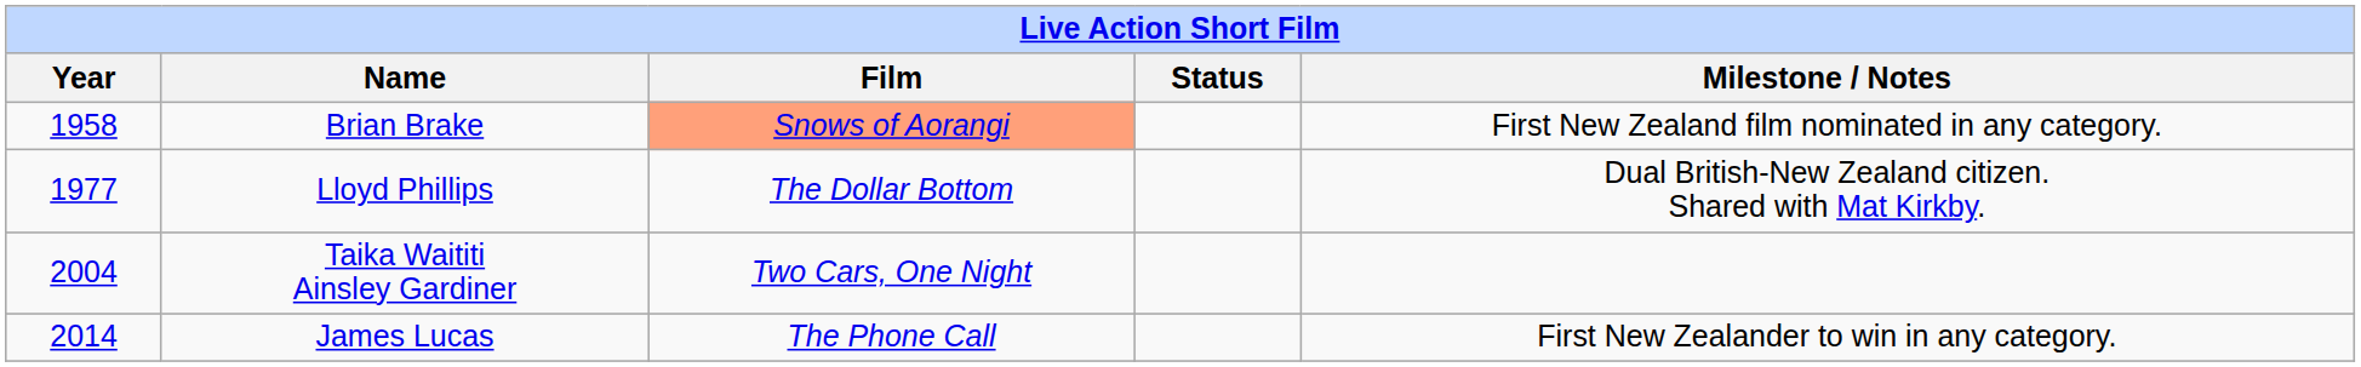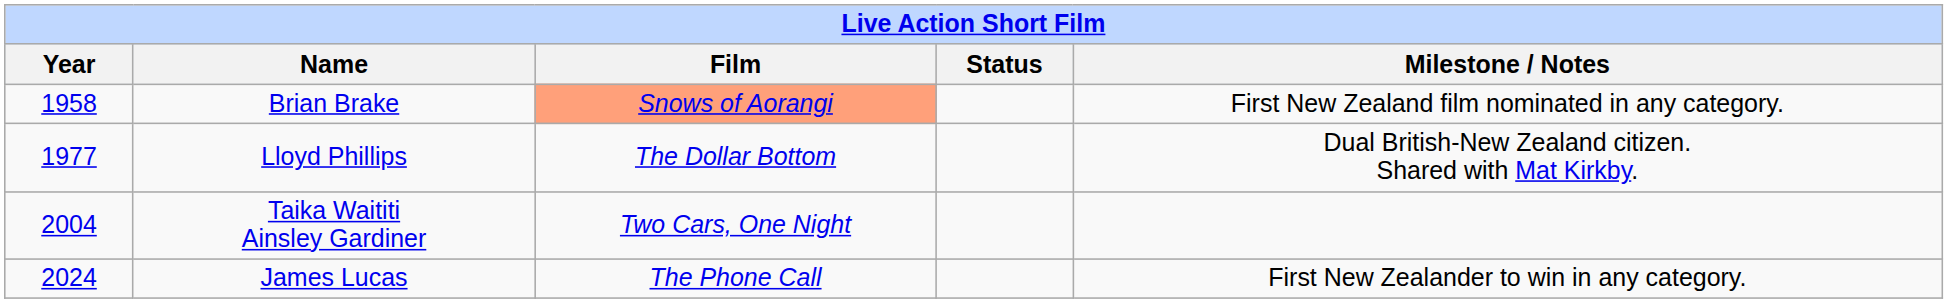 <table class="wikitable" style="text-align: center">
 <tr ---- bgcolor="#bfd7ff">
 <td colspan=5 align=center><strong><a href='#'>Live Action Short Film</a></strong></td>
 </tr>
 <tr ---- bgcolor="#ebf5ff">
 <th width="075">Year</th>
 <th width="250">Name</th>
 <th width="250">Film</th>
 <th width="080">Status</th>
 <th width="550">Milestone / Notes</th>
 </tr>
 <tr>
 <td><a href='#'>1958</a></td>
 <td><a href='#'>Brian Brake</a></td>
 <td style="background: lightsalmon;"><em><a href='#'>Snows of Aorangi</a></em></td>
 <td></td>
 <td>First New Zealand film nominated in any category.</td>
 </tr>
 <tr>
 <td><a href='#'>1977</a></td>
 <td><a href='#'>Lloyd Phillips</a></td>
 <td><em><a href='#'>The Dollar Bottom</a></em></td>
 <td></td>
 <td>Dual British-New Zealand citizen.<br>Shared with <a href='#'>Mat Kirkby</a>.</td>
 </tr>
 <tr>
 <td><a href='#'>2004</a></td>
 <td><a href='#'>Taika Waititi</a><br><a href='#'>Ainsley Gardiner</a></td>
 <td><em><a href='#'>Two Cars, One Night</a></em></td>
 <td></td>
 <td></td>
 </tr>
 <tr>
-<td><a href='#'>2014</a></td>
+<td><a href='#'>2024</a></td>
 <td><a href='#'>James Lucas</a></td>
 <td><em><a href='#'>The Phone Call</a></em></td>
 <td></td>
 <td>First New Zealander to win in any category.</td>
 </tr>
 </table>
